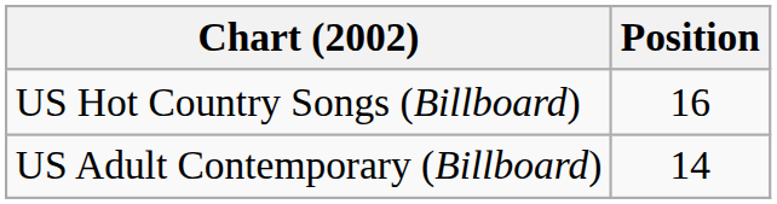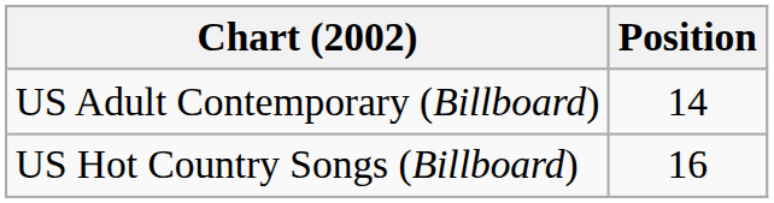 <table class="wikitable sortable">
 <tr>
 <th scope="col">Chart (2002)</th>
 <th scope="col">Position</th>
 </tr>
 <tr>
+<td>US Adult Contemporary (<em>Billboard</em>)</td>
+<td align="center">14</td>
+</tr>
+<tr>
 <td>US Hot Country Songs (<em>Billboard</em>)</td>
 <td align="center">16</td>
 </tr>
-<tr>
-<td>US Adult Contemporary (<em>Billboard</em>)</td>
-<td align="center">14</td>
-</tr>
 </table>
